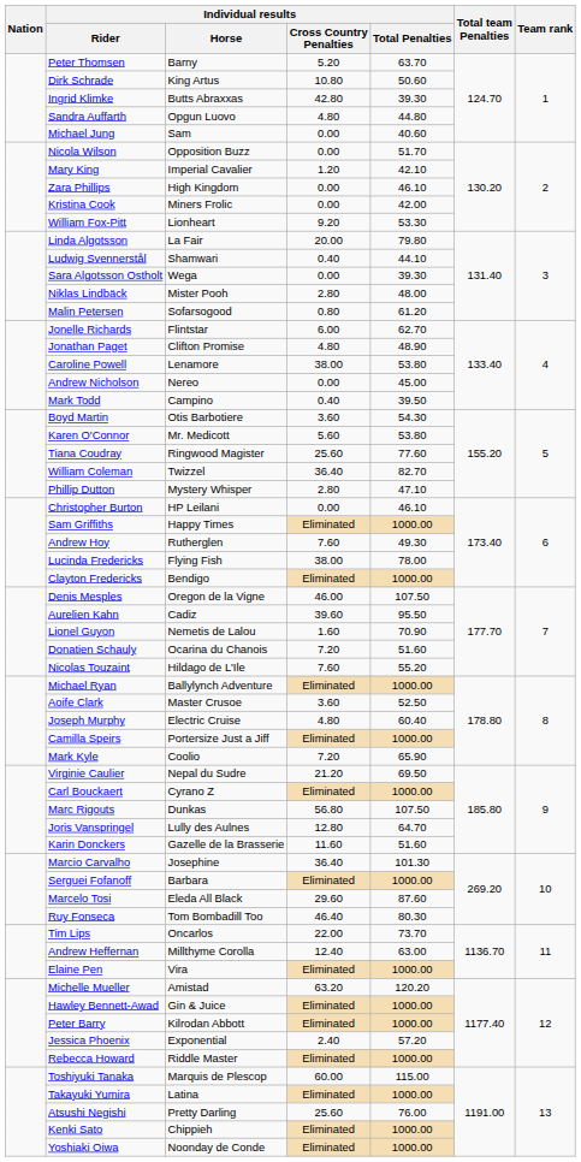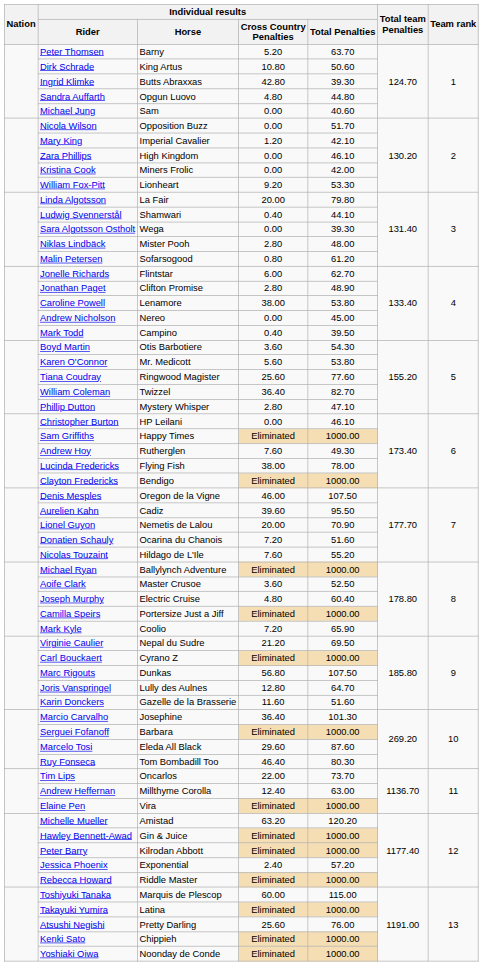 <table class=wikitable style="font-size:90%">
 <tr>
 <th rowspan="2">Nation</th>
 <th colspan="4">Individual results</th>
 <th rowspan="2">Total team<br>Penalties</th>
 <th rowspan="2">Team rank</th>
 </tr>
 <tr>
 <th>Rider</th>
 <th>Horse</th>
 <th>Cross Country <br>Penalties</th>
 <th>Total Penalties</th>
 </tr>
 <tr>
 <td rowspan="5"></td>
 <td><a href='#'>Peter Thomsen</a></td>
 <td>Barny</td>
 <td align=center>5.20</td>
 <td align=center>63.70</td>
 <td align=center rowspan="5">124.70</td>
 <td align=center rowspan="5">1</td>
 </tr>
 <tr>
 <td><a href='#'>Dirk Schrade</a></td>
 <td>King Artus</td>
 <td align=center>10.80</td>
 <td align=center>50.60</td>
 </tr>
 <tr>
 <td><a href='#'>Ingrid Klimke</a></td>
 <td>Butts Abraxxas</td>
 <td align=center>42.80</td>
 <td align=center>39.30</td>
 </tr>
 <tr>
 <td><a href='#'>Sandra Auffarth</a></td>
 <td>Opgun Luovo</td>
 <td align=center>4.80</td>
 <td align=center>44.80</td>
 </tr>
 <tr>
 <td><a href='#'>Michael Jung</a></td>
 <td>Sam</td>
 <td align=center>0.00</td>
 <td align=center>40.60</td>
 </tr>
 <tr>
 <td rowspan="5"></td>
 <td><a href='#'>Nicola Wilson</a></td>
 <td>Opposition Buzz</td>
 <td align=center>0.00</td>
 <td align=center>51.70</td>
 <td align=center rowspan="5">130.20</td>
 <td align=center rowspan="5">2</td>
 </tr>
 <tr>
 <td><a href='#'>Mary King</a></td>
 <td>Imperial Cavalier</td>
 <td align=center>1.20</td>
 <td align=center>42.10</td>
 </tr>
 <tr>
 <td><a href='#'>Zara Phillips</a></td>
 <td>High Kingdom</td>
 <td align=center>0.00</td>
 <td align=center>46.10</td>
 </tr>
 <tr>
 <td><a href='#'>Kristina Cook</a></td>
 <td>Miners Frolic</td>
 <td align=center>0.00</td>
 <td align=center>42.00</td>
 </tr>
 <tr>
 <td><a href='#'>William Fox-Pitt</a></td>
 <td>Lionheart</td>
 <td align=center>9.20</td>
 <td align=center>53.30</td>
 </tr>
 <tr>
 <td rowspan="5"></td>
 <td><a href='#'>Linda Algotsson</a></td>
 <td>La Fair</td>
 <td align=center>20.00</td>
 <td align=center>79.80</td>
 <td align=center rowspan="5">131.40</td>
 <td align=center rowspan="5">3</td>
 </tr>
 <tr>
 <td><a href='#'>Ludwig Svennerstål</a></td>
 <td>Shamwari</td>
 <td align=center>0.40</td>
 <td align=center>44.10</td>
 </tr>
 <tr>
 <td><a href='#'>Sara Algotsson Ostholt</a></td>
 <td>Wega</td>
 <td align=center>0.00</td>
 <td align=center>39.30</td>
 </tr>
 <tr>
 <td><a href='#'>Niklas Lindbäck</a></td>
 <td>Mister Pooh</td>
 <td align=center>2.80</td>
 <td align=center>48.00</td>
 </tr>
 <tr>
 <td><a href='#'>Malin Petersen</a></td>
 <td>Sofarsogood</td>
 <td align=center>0.80</td>
 <td align=center>61.20</td>
 </tr>
 <tr>
 <td rowspan="5"></td>
 <td><a href='#'>Jonelle Richards</a></td>
 <td>Flintstar</td>
 <td align=center>6.00</td>
 <td align=center>62.70</td>
 <td align=center rowspan="5">133.40</td>
 <td align=center rowspan="5">4</td>
 </tr>
 <tr>
 <td><a href='#'>Jonathan Paget</a></td>
 <td>Clifton Promise</td>
-<td align=center>4.80</td>
+<td align=center>2.80</td>
 <td align=center>48.90</td>
 </tr>
 <tr>
 <td><a href='#'>Caroline Powell</a></td>
 <td>Lenamore</td>
 <td align=center>38.00</td>
 <td align=center>53.80</td>
 </tr>
 <tr>
 <td><a href='#'>Andrew Nicholson</a></td>
 <td>Nereo</td>
 <td align=center>0.00</td>
 <td align=center>45.00</td>
 </tr>
 <tr>
 <td><a href='#'>Mark Todd</a></td>
 <td>Campino</td>
 <td align=center>0.40</td>
 <td align=center>39.50</td>
 </tr>
 <tr>
 <td rowspan="5"></td>
 <td><a href='#'>Boyd Martin</a></td>
 <td>Otis Barbotiere</td>
 <td align=center>3.60</td>
 <td align=center>54.30</td>
 <td align=center rowspan="5">155.20</td>
 <td align=center rowspan="5">5</td>
 </tr>
 <tr>
 <td><a href='#'>Karen O'Connor</a></td>
 <td>Mr. Medicott</td>
 <td align=center>5.60</td>
 <td align=center>53.80</td>
 </tr>
 <tr>
 <td><a href='#'>Tiana Coudray</a></td>
 <td>Ringwood Magister</td>
 <td align=center>25.60</td>
 <td align=center>77.60</td>
 </tr>
 <tr>
 <td><a href='#'>William Coleman</a></td>
 <td>Twizzel</td>
 <td align=center>36.40</td>
 <td align=center>82.70</td>
 </tr>
 <tr>
 <td><a href='#'>Phillip Dutton</a></td>
 <td>Mystery Whisper</td>
 <td align=center>2.80</td>
 <td align=center>47.10</td>
 </tr>
 <tr>
 <td rowspan="5"></td>
 <td><a href='#'>Christopher Burton</a></td>
 <td>HP Leilani</td>
 <td align=center>0.00</td>
 <td align=center>46.10</td>
 <td align=center rowspan="5">173.40</td>
 <td align=center rowspan="5">6</td>
 </tr>
 <tr>
 <td><a href='#'>Sam Griffiths</a></td>
 <td>Happy Times</td>
 <td align=center bgcolor="wheat">Eliminated</td>
 <td align=center bgcolor="wheat">1000.00</td>
 </tr>
 <tr>
 <td><a href='#'>Andrew Hoy</a></td>
 <td>Rutherglen</td>
 <td align=center>7.60</td>
 <td align=center>49.30</td>
 </tr>
 <tr>
 <td><a href='#'>Lucinda Fredericks</a></td>
 <td>Flying Fish</td>
 <td align=center>38.00</td>
 <td align=center>78.00</td>
 </tr>
 <tr>
 <td><a href='#'>Clayton Fredericks</a></td>
 <td>Bendigo</td>
 <td align=center bgcolor="wheat">Eliminated</td>
 <td align=center bgcolor="wheat">1000.00</td>
 </tr>
 <tr>
 <td rowspan="5"></td>
 <td><a href='#'>Denis Mesples</a></td>
 <td>Oregon de la Vigne</td>
 <td align=center>46.00</td>
 <td align=center>107.50</td>
 <td align=center rowspan="5">177.70</td>
 <td align=center rowspan="5">7</td>
 </tr>
 <tr>
 <td><a href='#'>Aurelien Kahn</a></td>
 <td>Cadiz</td>
 <td align=center>39.60</td>
 <td align=center>95.50</td>
 </tr>
 <tr>
 <td><a href='#'>Lionel Guyon</a></td>
 <td>Nemetis de Lalou</td>
-<td align=center>1.60</td>
+<td align=center>20.00</td>
 <td align=center>70.90</td>
 </tr>
 <tr>
 <td><a href='#'>Donatien Schauly</a></td>
 <td>Ocarina du Chanois</td>
 <td align=center>7.20</td>
 <td align=center>51.60</td>
 </tr>
 <tr>
 <td><a href='#'>Nicolas Touzaint</a></td>
 <td>Hildago de L'Ile</td>
 <td align=center>7.60</td>
 <td align=center>55.20</td>
 </tr>
 <tr>
 <td rowspan="5"></td>
 <td><a href='#'>Michael Ryan</a></td>
 <td>Ballylynch Adventure</td>
 <td align=center bgcolor="wheat">Eliminated</td>
 <td align=center bgcolor="wheat">1000.00</td>
 <td align=center rowspan="5">178.80</td>
 <td align=center rowspan="5">8</td>
 </tr>
 <tr>
 <td><a href='#'>Aoife Clark</a></td>
 <td>Master Crusoe</td>
 <td align=center>3.60</td>
 <td align=center>52.50</td>
 </tr>
 <tr>
 <td><a href='#'>Joseph Murphy</a></td>
 <td>Electric Cruise</td>
 <td align=center>4.80</td>
 <td align=center>60.40</td>
 </tr>
 <tr>
 <td><a href='#'>Camilla Speirs</a></td>
 <td>Portersize Just a Jiff</td>
 <td align=center bgcolor="wheat">Eliminated</td>
 <td align=center bgcolor="wheat">1000.00</td>
 </tr>
 <tr>
 <td><a href='#'>Mark Kyle</a></td>
 <td>Coolio</td>
 <td align=center>7.20</td>
 <td align=center>65.90</td>
 </tr>
 <tr>
 <td rowspan="5"></td>
 <td><a href='#'>Virginie Caulier</a></td>
 <td>Nepal du Sudre</td>
 <td align=center>21.20</td>
 <td align=center>69.50</td>
 <td align=center rowspan="5">185.80</td>
 <td align=center rowspan="5">9</td>
 </tr>
 <tr>
 <td><a href='#'>Carl Bouckaert</a></td>
 <td>Cyrano Z</td>
 <td align=center bgcolor="wheat">Eliminated</td>
 <td align=center bgcolor="wheat">1000.00</td>
 </tr>
 <tr>
 <td><a href='#'>Marc Rigouts</a></td>
 <td>Dunkas</td>
 <td align=center>56.80</td>
 <td align=center>107.50</td>
 </tr>
 <tr>
 <td><a href='#'>Joris Vanspringel</a></td>
 <td>Lully des Aulnes</td>
 <td align=center>12.80</td>
 <td align=center>64.70</td>
 </tr>
 <tr>
 <td><a href='#'>Karin Donckers</a></td>
 <td>Gazelle de la Brasserie</td>
 <td align=center>11.60</td>
 <td align=center>51.60</td>
 </tr>
 <tr>
 <td rowspan="4"></td>
 <td><a href='#'>Marcio Carvalho</a></td>
 <td>Josephine</td>
 <td align=center>36.40</td>
 <td align=center>101.30</td>
 <td align=center rowspan="4">269.20</td>
 <td align=center rowspan="4">10</td>
 </tr>
 <tr>
 <td><a href='#'>Serguei Fofanoff</a></td>
 <td>Barbara</td>
 <td align=center bgcolor="wheat">Eliminated</td>
 <td align=center bgcolor="wheat">1000.00</td>
 </tr>
 <tr>
 <td><a href='#'>Marcelo Tosi</a></td>
 <td>Eleda All Black</td>
 <td align=center>29.60</td>
 <td align=center>87.60</td>
 </tr>
 <tr>
 <td><a href='#'>Ruy Fonseca</a></td>
 <td>Tom Bombadill Too</td>
 <td align=center>46.40</td>
 <td align=center>80.30</td>
 </tr>
 <tr>
 <td rowspan="3"></td>
 <td><a href='#'>Tim Lips</a></td>
 <td>Oncarlos</td>
 <td align=center>22.00</td>
 <td align=center>73.70</td>
 <td align=center rowspan="3">1136.70</td>
 <td align=center rowspan="3">11</td>
 </tr>
 <tr>
 <td><a href='#'>Andrew Heffernan</a></td>
 <td>Millthyme Corolla</td>
 <td align=center>12.40</td>
 <td align=center>63.00</td>
 </tr>
 <tr>
 <td><a href='#'>Elaine Pen</a></td>
 <td>Vira</td>
 <td align=center bgcolor="wheat">Eliminated</td>
 <td align=center bgcolor="wheat">1000.00</td>
 </tr>
 <tr>
 <td rowspan="5"></td>
 <td><a href='#'>Michelle Mueller</a></td>
 <td>Amistad</td>
 <td align=center>63.20</td>
 <td align=center>120.20</td>
 <td align=center rowspan="5">1177.40</td>
 <td align=center rowspan="5">12</td>
 </tr>
 <tr>
 <td><a href='#'>Hawley Bennett-Awad</a></td>
 <td>Gin & Juice</td>
 <td align=center bgcolor="wheat">Eliminated</td>
 <td align=center bgcolor="wheat">1000.00</td>
 </tr>
 <tr>
 <td><a href='#'>Peter Barry</a></td>
 <td>Kilrodan Abbott</td>
 <td align=center bgcolor="wheat">Eliminated</td>
 <td align=center bgcolor="wheat">1000.00</td>
 </tr>
 <tr>
 <td><a href='#'>Jessica Phoenix</a></td>
 <td>Exponential</td>
 <td align=center>2.40</td>
 <td align=center>57.20</td>
 </tr>
 <tr>
 <td><a href='#'>Rebecca Howard</a></td>
 <td>Riddle Master</td>
 <td align=center bgcolor="wheat">Eliminated</td>
 <td align=center bgcolor="wheat">1000.00</td>
 </tr>
 <tr>
 <td rowspan="5"></td>
 <td><a href='#'>Toshiyuki Tanaka</a></td>
 <td>Marquis de Plescop</td>
 <td align=center>60.00</td>
 <td align=center>115.00</td>
 <td align=center rowspan="5">1191.00</td>
 <td align=center rowspan="5">13</td>
 </tr>
 <tr>
 <td><a href='#'>Takayuki Yumira</a></td>
 <td>Latina</td>
 <td align=center bgcolor="wheat">Eliminated</td>
 <td align=center bgcolor="wheat">1000.00</td>
 </tr>
 <tr>
 <td><a href='#'>Atsushi Negishi</a></td>
 <td>Pretty Darling</td>
 <td align=center>25.60</td>
 <td align=center>76.00</td>
 </tr>
 <tr>
 <td><a href='#'>Kenki Sato</a></td>
 <td>Chippieh</td>
 <td align=center bgcolor="wheat">Eliminated</td>
 <td align=center bgcolor="wheat">1000.00</td>
 </tr>
 <tr>
 <td><a href='#'>Yoshiaki Oiwa</a></td>
 <td>Noonday de Conde</td>
 <td align=center bgcolor="wheat">Eliminated</td>
 <td align=center bgcolor="wheat">1000.00</td>
 </tr>
 </table>
